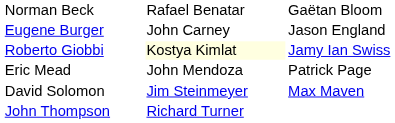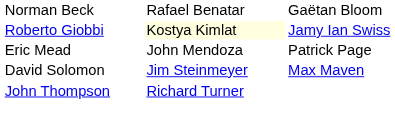 <table>
 <tr>
 <td width="150px">Norman Beck</td>
 <td width="150px">Rafael Benatar</td>
 <td width="150px">Gaëtan Bloom</td>
-</tr>
-<tr>
-<td><a href='#'>Eugene Burger</a></td>
-<td>John Carney</td>
-<td>Jason England</td>
 </tr>
 <tr>
 <td><a href='#'>Roberto Giobbi</a></td>
 <td style="background: lightyellow;">Kostya Kimlat</td>
 <td><a href='#'>Jamy Ian Swiss</a></td>
 </tr>
 <tr>
 <td>Eric Mead</td>
 <td>John Mendoza</td>
 <td>Patrick Page</td>
 </tr>
 <tr>
 <td>David Solomon</td>
 <td><a href='#'>Jim Steinmeyer</a></td>
 <td><a href='#'>Max Maven</a></td>
 </tr>
 <tr>
 <td><a href='#'>John Thompson</a></td>
 <td><a href='#'>Richard Turner</a></td>
 <td></td>
 </tr>
 </table>
